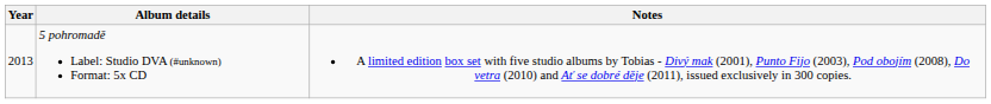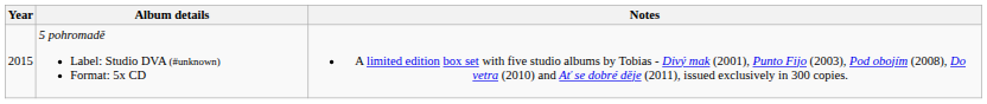 <table class="wikitable" style="text-align:center;">
 <tr>
 <th width="1">Year</th>
 <th width="340">Album details</th>
 <th>Notes</th>
 </tr>
 <tr>
-<td>2013</td>
+<td>2015</td>
 <td align="left"><em>5 pohromadě</em><br><ul><li>Label: Studio DVA <small>(#unknown)</small></li><li>Format: 5x CD</li></ul></td>
 <td><br><ul><li>A <a href='#'>limited edition</a> <a href='#'>box set</a> with five studio albums by Tobias - <em><a href='#'>Divý mak</a></em> (2001), <em><a href='#'>Punto Fijo</a></em> (2003), <em><a href='#'>Pod obojím</a></em> (2008), <em><a href='#'>Do vetra</a></em> (2010) and <em><a href='#'>Ať se dobré děje</a></em> (2011), issued exclusively in 300 copies.</li></ul></td>
 </tr>
 </table>
